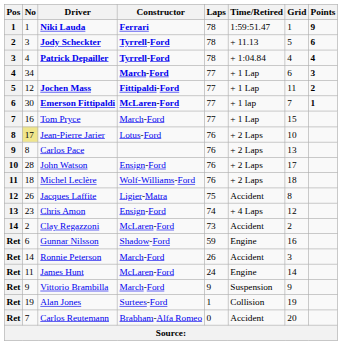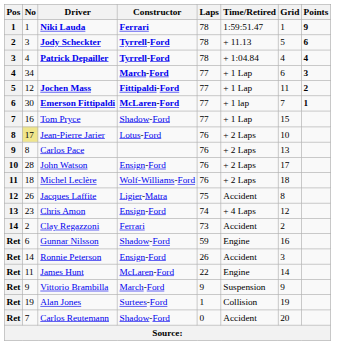 <table class="wikitable sortable" style="font-size: 95%;">
 <tr>
 <th>Pos</th>
 <th>No</th>
 <th>Driver</th>
 <th>Constructor</th>
 <th class="unsortable">Laps</th>
 <th class="unsortable">Time/Retired</th>
 <th>Grid</th>
 <th>Points</th>
 </tr>
 <tr>
 <th>1</th>
 <td>1</td>
 <td data-sort-value="LAU"> <strong><a href='#'>Niki Lauda</a></strong></td>
 <td><strong><a href='#'>Ferrari</a></strong></td>
 <td>78</td>
 <td>1:59:51.47</td>
 <td>1</td>
 <td><strong>9</strong></td>
 </tr>
 <tr>
 <th>2</th>
 <td>3</td>
 <td data-sort-value="SCH"> <strong><a href='#'>Jody Scheckter</a></strong></td>
 <td><strong><a href='#'>Tyrrell</a>-<a href='#'>Ford</a></strong></td>
 <td>78</td>
 <td>+ 11.13</td>
 <td>5</td>
 <td><strong>6</strong></td>
 </tr>
 <tr>
 <th>3</th>
 <td>4</td>
 <td data-sort-value="DEP"> <strong><a href='#'>Patrick Depailler</a></strong></td>
 <td><strong><a href='#'>Tyrrell</a>-<a href='#'>Ford</a></strong></td>
 <td>78</td>
 <td>+ 1:04.84</td>
 <td>4</td>
 <td><strong>4</strong></td>
 </tr>
 <tr>
 <th>4</th>
 <td>34</td>
 <td data-sort-value="STU"></td>
 <td><strong><a href='#'>March</a>-<a href='#'>Ford</a></strong></td>
 <td>77</td>
 <td>+ 1 Lap</td>
 <td>6</td>
 <td><strong>3</strong></td>
 </tr>
 <tr>
 <th>5</th>
 <td>12</td>
 <td data-sort-value="MAS"> <strong><a href='#'>Jochen Mass</a></strong></td>
 <td><strong><a href='#'>Fittipaldi</a>-<a href='#'>Ford</a></strong></td>
 <td>77</td>
 <td>+ 1 Lap</td>
 <td>11</td>
 <td><strong>2</strong></td>
 </tr>
 <tr>
 <th>6</th>
 <td>30</td>
 <td data-sort-value="FIT"> <strong><a href='#'>Emerson Fittipaldi</a></strong></td>
 <td><strong><a href='#'>McLaren</a>-<a href='#'>Ford</a></strong></td>
 <td>77</td>
 <td>+ 1 lap</td>
 <td>7</td>
 <td><strong>1</strong></td>
 </tr>
 <tr>
 <th>7</th>
 <td>16</td>
 <td data-sort-value="PRY"> <a href='#'>Tom Pryce</a></td>
-<td><a href='#'>March</a>-<a href='#'>Ford</a></td>
+<td><a href='#'>Shadow</a>-<a href='#'>Ford</a></td>
 <td>77</td>
 <td>+ 1 Lap</td>
 <td>15</td>
 <td> </td>
 </tr>
 <tr>
 <th>8</th>
 <td style="background: khaki;">17</td>
 <td data-sort-value="JAR"> <a href='#'>Jean-Pierre Jarier</a></td>
 <td><a href='#'>Lotus</a>-<a href='#'>Ford</a></td>
 <td>76</td>
 <td>+ 2 Laps</td>
 <td>10</td>
 <td> </td>
 </tr>
 <tr>
 <th>9</th>
 <td>8</td>
 <td data-sort-value="PAC"> <a href='#'>Carlos Pace</a></td>
 <td></td>
 <td>76</td>
 <td>+ 2 Laps</td>
 <td>13</td>
 <td> </td>
 </tr>
 <tr>
 <th>10</th>
 <td>28</td>
 <td data-sort-value="WAT"> <a href='#'>John Watson</a></td>
 <td><a href='#'>Ensign</a>-<a href='#'>Ford</a></td>
 <td>76</td>
 <td>+ 2 Laps</td>
 <td>17</td>
 <td> </td>
 </tr>
 <tr>
 <th>11</th>
 <td>18</td>
 <td data-sort-value="LEC"> <a href='#'>Michel Leclère</a></td>
 <td><a href='#'>Wolf-Williams</a>-<a href='#'>Ford</a></td>
 <td>76</td>
 <td>+ 2 Laps</td>
 <td>18</td>
 <td> </td>
 </tr>
 <tr>
 <th>12</th>
 <td>26</td>
 <td data-sort-value="LAF"> <a href='#'>Jacques Laffite</a></td>
 <td><a href='#'>Ligier</a>-<a href='#'>Matra</a></td>
 <td>75</td>
 <td>Accident</td>
 <td>8</td>
 <td> </td>
 </tr>
 <tr>
 <th>13</th>
 <td>23</td>
 <td data-sort-value="AMO"> <a href='#'>Chris Amon</a></td>
 <td><a href='#'>Ensign</a>-<a href='#'>Ford</a></td>
 <td>74</td>
 <td>+ 4 Laps</td>
 <td>12</td>
 <td> </td>
 </tr>
 <tr>
 <th>14</th>
 <td>2</td>
 <td data-sort-value="REG"> <a href='#'>Clay Regazzoni</a></td>
-<td><a href='#'>McLaren</a>-<a href='#'>Ford</a></td>
+<td><a href='#'>Ferrari</a></td>
 <td>73</td>
 <td>Accident</td>
 <td>2</td>
 <td> </td>
 </tr>
 <tr>
 <th data-sort-value="15">Ret</th>
 <td>6</td>
 <td data-sort-value="NIL"> <a href='#'>Gunnar Nilsson</a></td>
 <td><a href='#'>Shadow</a>-<a href='#'>Ford</a></td>
 <td>59</td>
 <td>Engine</td>
 <td>16</td>
 <td> </td>
 </tr>
 <tr>
 <th data-sort-value="16">Ret</th>
 <td>14</td>
 <td data-sort-value="PET"> <a href='#'>Ronnie Peterson</a></td>
-<td><a href='#'>March</a>-<a href='#'>Ford</a></td>
+<td><a href='#'>Ensign</a>-<a href='#'>Ford</a></td>
 <td>26</td>
 <td>Accident</td>
 <td>3</td>
 <td> </td>
 </tr>
 <tr>
 <th data-sort-value="17">Ret</th>
 <td>11</td>
 <td data-sort-value="HUN"> <a href='#'>James Hunt</a></td>
 <td><a href='#'>McLaren</a>-<a href='#'>Ford</a></td>
-<td>24</td>
+<td>22</td>
 <td>Engine</td>
 <td>14</td>
 <td> </td>
 </tr>
 <tr>
 <th data-sort-value="18">Ret</th>
 <td>9</td>
 <td data-sort-value="BRA"> <a href='#'>Vittorio Brambilla</a></td>
 <td><a href='#'>March</a>-<a href='#'>Ford</a></td>
 <td>9</td>
 <td>Suspension</td>
 <td>9</td>
 <td> </td>
 </tr>
 <tr>
 <th data-sort-value="19">Ret</th>
 <td>19</td>
 <td data-sort-value="JON"> <a href='#'>Alan Jones</a></td>
 <td><a href='#'>Surtees</a>-<a href='#'>Ford</a></td>
 <td>1</td>
 <td>Collision</td>
 <td>19</td>
 <td> </td>
 </tr>
 <tr>
 <th data-sort-value="20">Ret</th>
 <td>7</td>
 <td data-sort-value="REU"> <a href='#'>Carlos Reutemann</a></td>
-<td><a href='#'>Brabham</a>-<a href='#'>Alfa Romeo</a></td>
+<td><a href='#'>Shadow</a>-<a href='#'>Ford</a></td>
 <td>0</td>
 <td>Accident</td>
 <td>20</td>
 <td> </td>
 </tr>
 <tr>
 <th colspan="8">Source:</th>
 </tr>
 </table>
